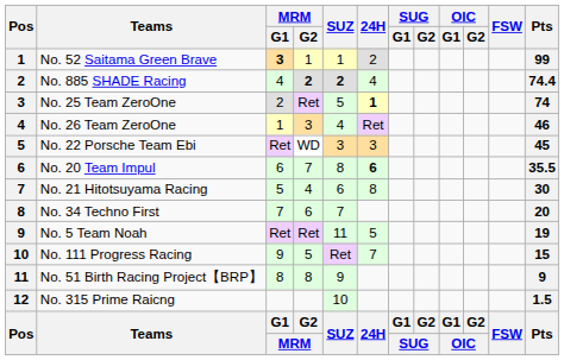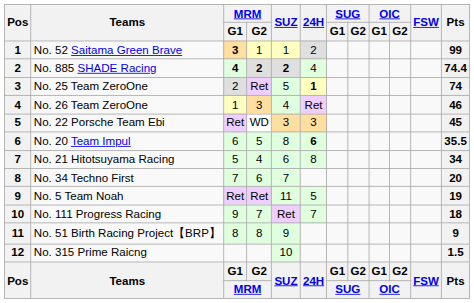 <table class="wikitable" style="font-size:85%; text-align:center">
 <tr>
 <th rowspan=2>Pos</th>
 <th rowspan=2>Teams</th>
 <th colspan=2><a href='#'>MRM</a></th>
 <th rowspan=2><a href='#'>SUZ</a></th>
 <th rowspan=2><a href='#'>24H</a></th>
 <th colspan=2><a href='#'>SUG</a></th>
 <th colspan=2><a href='#'>OIC</a></th>
 <th rowspan=2><a href='#'>FSW</a></th>
 <th rowspan=2>Pts</th>
 </tr>
 <tr>
 <th>G1</th>
 <th>G2</th>
 <th>G1</th>
 <th>G2</th>
 <th>G1</th>
 <th>G2</th>
 </tr>
 <tr>
 <th>1</th>
 <td align="left"> No. 52 <a href='#'>Saitama Green Brave</a></td>
 <td style="background:#FFDF9F;"><strong>3</strong></td>
 <td style="background:#FFFFBF;">1</td>
 <td style="background:#FFFFBF;">1</td>
 <td style="background:#DFDFDF;">2</td>
 <td></td>
 <td></td>
 <td></td>
 <td></td>
 <td></td>
 <th>99</th>
 </tr>
 <tr>
 <th>2</th>
 <td align="left"> No. 885 <a href='#'>SHADE Racing</a></td>
-<td style="background:#DFFFDF;">4</td>
+<td style="background:#DFFFDF;"><strong>4</strong></td>
 <td style="background:#DFDFDF;"><strong>2</strong></td>
 <td style="background:#DFDFDF;"><strong>2</strong></td>
 <td style="background:#DFFFDF;">4</td>
 <td></td>
 <td></td>
 <td></td>
 <td></td>
 <td></td>
 <th>74.4</th>
 </tr>
 <tr>
 <th>3</th>
 <td align="left"> No. 25 Team ZeroOne</td>
 <td style="background:#DFDFDF;">2</td>
 <td style="background:#EFCFFF;">Ret</td>
 <td style="background:#DFFFDF;">5</td>
 <td style="background:#FFFFBF;"><strong>1</strong></td>
 <td></td>
 <td></td>
 <td></td>
 <td></td>
 <td></td>
 <th>74</th>
 </tr>
 <tr>
 <th>4</th>
 <td align="left"> No. 26 Team ZeroOne</td>
 <td style="background:#FFFFBF;">1</td>
 <td style="background:#FFDF9F;">3</td>
 <td style="background:#DFFFDF;">4</td>
 <td style="background:#EFCFFF;">Ret</td>
 <td></td>
 <td></td>
 <td></td>
 <td></td>
 <td></td>
 <th>46</th>
 </tr>
 <tr>
 <th>5</th>
 <td align="left"> No. 22 Porsche Team Ebi</td>
 <td style="background:#EFCFFF;">Ret</td>
 <td style="background:#FFFFFF;">WD</td>
 <td style="background:#FFDF9F;">3</td>
 <td style="background:#FFDF9F;">3</td>
 <td></td>
 <td></td>
 <td></td>
 <td></td>
 <td></td>
 <th>45</th>
 </tr>
 <tr>
 <th>6</th>
 <td align="left"> No. 20 <a href='#'>Team Impul</a></td>
 <td style="background:#DFFFDF;">6</td>
-<td style="background:#DFFFDF;">7</td>
+<td style="background:#DFFFDF;">5</td>
 <td style="background:#DFFFDF;">8</td>
 <td style="background:#DFFFDF;"><strong>6</strong></td>
 <td></td>
 <td></td>
 <td></td>
 <td></td>
 <td></td>
 <th>35.5</th>
 </tr>
 <tr>
 <th>7</th>
 <td align="left"> No. 21 Hitotsuyama Racing</td>
 <td style="background:#DFFFDF;">5</td>
 <td style="background:#DFFFDF;">4</td>
 <td style="background:#DFFFDF;">6</td>
 <td style="background:#DFFFDF;">8</td>
 <td></td>
 <td></td>
 <td></td>
 <td></td>
 <td></td>
-<th>30</th>
+<th>34</th>
 </tr>
 <tr>
 <th>8</th>
 <td align="left"> No. 34 Techno First</td>
 <td style="background:#DFFFDF;">7</td>
 <td style="background:#DFFFDF;">6</td>
 <td style="background:#DFFFDF;">7</td>
 <td></td>
 <td></td>
 <td></td>
 <td></td>
 <td></td>
 <td></td>
 <th>20</th>
 </tr>
 <tr>
 <th>9</th>
 <td align="left"> No. 5 Team Noah</td>
 <td style="background:#EFCFFF;">Ret</td>
 <td style="background:#EFCFFF;">Ret</td>
 <td style="background:#DFFFDF;">11</td>
 <td style="background:#DFFFDF;">5</td>
 <td></td>
 <td></td>
 <td></td>
 <td></td>
 <td></td>
 <th>19</th>
 </tr>
 <tr>
 <th>10</th>
 <td align="left"> No. 111 Progress Racing</td>
 <td style="background:#DFFFDF;">9</td>
-<td style="background:#DFFFDF;">5</td>
+<td style="background:#DFFFDF;">7</td>
 <td style="background:#EFCFFF;">Ret</td>
 <td style="background:#DFFFDF;">7</td>
 <td></td>
 <td></td>
 <td></td>
 <td></td>
 <td></td>
-<th>15</th>
+<th>18</th>
 </tr>
 <tr>
 <th>11</th>
 <td align="left"> No. 51 Birth Racing Project【BRP】</td>
 <td style="background:#DFFFDF;">8</td>
 <td style="background:#DFFFDF;">8</td>
 <td style="background:#DFFFDF;">9</td>
 <td></td>
 <td></td>
 <td></td>
 <td></td>
 <td></td>
 <td></td>
 <th>9</th>
 </tr>
 <tr>
 <th>12</th>
 <td align="left"> No. 315 Prime Raicng</td>
 <td></td>
 <td></td>
 <td style="background:#DFFFDF;">10</td>
 <td></td>
 <td></td>
 <td></td>
 <td></td>
 <td></td>
 <td></td>
 <th>1.5</th>
 </tr>
 <tr>
 <th rowspan=2>Pos</th>
 <th rowspan=2>Teams</th>
 <th>G1</th>
 <th>G2</th>
 <th rowspan=2><a href='#'>SUZ</a></th>
 <th rowspan=2><a href='#'>24H</a></th>
 <th>G1</th>
 <th>G2</th>
 <th>G1</th>
 <th>G2</th>
 <th rowspan=2><a href='#'>FSW</a></th>
 <th rowspan=2>Pts</th>
 </tr>
 <tr>
 <th colspan=2><a href='#'>MRM</a></th>
 <th colspan=2><a href='#'>SUG</a></th>
 <th colspan=2><a href='#'>OIC</a></th>
 </tr>
 </table>
